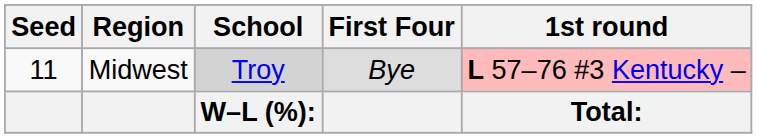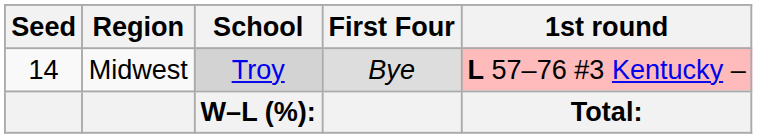 <table class="sortable wikitable" style="white-space:nowrap; text-align:center; font-size:90%;">
 <tr>
 <th>Seed</th>
 <th>Region</th>
 <th>School</th>
 <th>First Four</th>
 <th>1st round</th>
 </tr>
 <tr>
-<td>11</td>
+<td>14</td>
 <td>Midwest</td>
 <td style="background: lightgrey;"><a href='#'>Troy</a></td>
 <td style="background:#ddd;"><em>Bye</em></td>
 <td style="background:#fbb;"><strong>L</strong> 57–76 #3 <a href='#'>Kentucky</a> – </td>
 </tr>
 <tr>
 <th></th>
 <th></th>
 <th>W–L (%):</th>
 <th></th>
 <th> Total: </th>
 </tr>
 </table>
